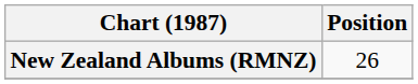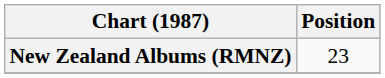 <table class="wikitable plainrowheaders" style="text-align:center">
 <tr>
 <th scope="col">Chart (1987)</th>
 <th scope="col">Position</th>
 </tr>
 <tr>
 <th scope="row">New Zealand Albums (RMNZ)</th>
-<td>26</td>
+<td>23</td>
 </tr>
 <tr>
 </tr>
 </table>
